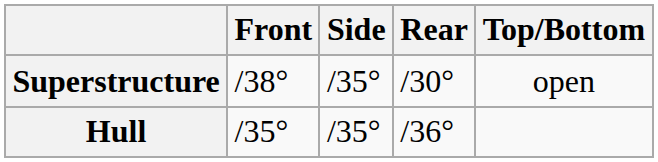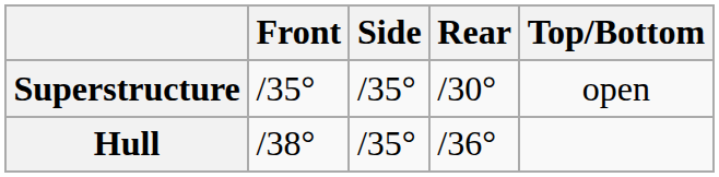 <table class="wikitable">
 <tr>
 </tr>
 <tr>
 <th></th>
 <th>Front</th>
 <th>Side</th>
 <th>Rear</th>
 <th>Top/Bottom</th>
 </tr>
 <tr>
 <th>Superstructure</th>
-<td>/38°</td>
+<td>/35°</td>
 <td>/35°</td>
 <td>/30°</td>
 <td align="center">open</td>
 </tr>
 <tr>
 <th>Hull</th>
-<td>/35°</td>
+<td>/38°</td>
 <td>/35°</td>
 <td>/36°</td>
 <td></td>
 </tr>
 </table>
